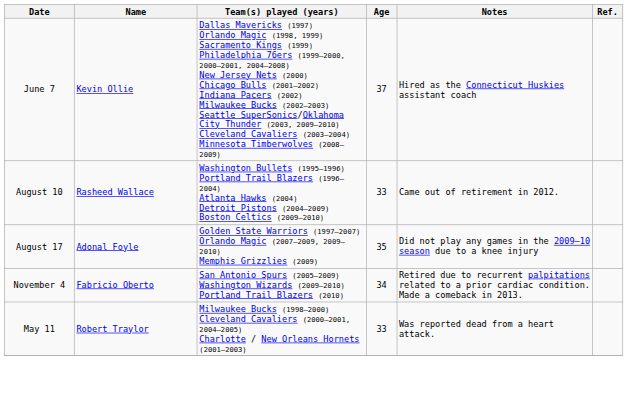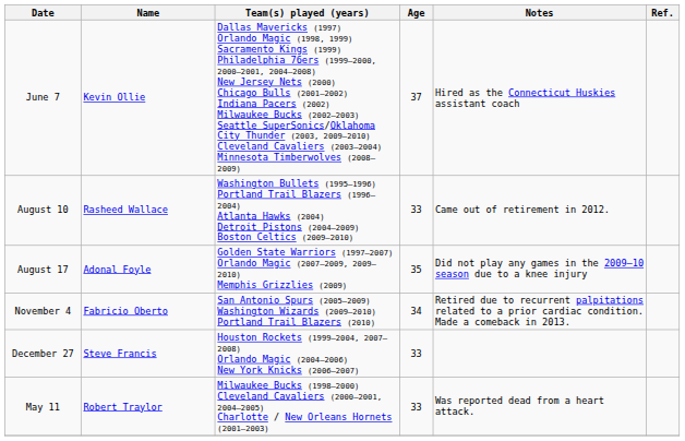 <table class="wikitable">
 <tr>
 <th style="width:100px">Date</th>
 <th style="width:180px">Name</th>
 <th style="width:250px">Team(s) played (years)</th>
 <th style="width:40px">Age</th>
 <th style="width:290px">Notes</th>
 <th style="width:40px">Ref.</th>
 </tr>
 <tr>
 <td align=center>June 7</td>
 <td><a href='#'>Kevin Ollie</a></td>
 <td><a href='#'>Dallas Mavericks</a> <small>(1997)</small><br><a href='#'>Orlando Magic</a> <small>(1998, 1999)</small><br><a href='#'>Sacramento Kings</a> <small>(1999)</small><br><a href='#'>Philadelphia 76ers</a> <small>(1999–2000, 2000–2001, 2004–2008)</small><br><a href='#'>New Jersey Nets</a> <small>(2000)</small><br><a href='#'>Chicago Bulls</a> <small>(2001–2002)</small><br><a href='#'>Indiana Pacers</a> <small>(2002)</small><br><a href='#'>Milwaukee Bucks</a> <small>(2002–2003)</small><br><a href='#'>Seattle SuperSonics</a>/<a href='#'>Oklahoma City Thunder</a> <small>(2003, 2009–2010)</small><br><a href='#'>Cleveland Cavaliers</a> <small>(2003–2004)</small><br><a href='#'>Minnesota Timberwolves</a> <small>(2008–2009)</small></td>
 <td align=center>37</td>
 <td>Hired as the <a href='#'>Connecticut Huskies</a> assistant coach</td>
 <td align=center></td>
 </tr>
 <tr>
 <td align=center>August 10</td>
 <td><a href='#'>Rasheed Wallace</a></td>
 <td><a href='#'>Washington Bullets</a> <small>(1995–1996)</small><br><a href='#'>Portland Trail Blazers</a> <small>(1996–2004)</small><br><a href='#'>Atlanta Hawks</a> <small>(2004)</small><br><a href='#'>Detroit Pistons</a> <small>(2004–2009)</small><br><a href='#'>Boston Celtics</a> <small>(2009–2010)</small></td>
 <td align=center>33</td>
 <td>Came out of retirement in 2012.</td>
 <td align=center></td>
 </tr>
 <tr>
 <td align=center>August 17</td>
 <td><a href='#'>Adonal Foyle</a></td>
 <td><a href='#'>Golden State Warriors</a> <small>(1997–2007)</small><br><a href='#'>Orlando Magic</a> <small>(2007–2009, 2009–2010)</small><br><a href='#'>Memphis Grizzlies</a> <small>(2009)</small></td>
 <td align=center>35</td>
 <td>Did not play any games in the <a href='#'>2009–10 season</a> due to a knee injury</td>
 <td align=center></td>
 </tr>
 <tr>
 <td align=center>November 4</td>
 <td><a href='#'>Fabricio Oberto</a></td>
 <td><a href='#'>San Antonio Spurs</a> <small>(2005–2009)</small><br><a href='#'>Washington Wizards</a> <small>(2009–2010)</small><br><a href='#'>Portland Trail Blazers</a> <small>(2010)</small></td>
 <td align=center>34</td>
 <td>Retired due to recurrent <a href='#'>palpitations</a> related to a prior cardiac condition. Made a comeback in 2013.</td>
 <td align=center></td>
 </tr>
 <tr>
+<td align=center>December 27</td>
+<td><a href='#'>Steve Francis</a></td>
+<td><a href='#'>Houston Rockets</a> <small>(1999–2004, 2007–2008)</small><br><a href='#'>Orlando Magic</a> <small>(2004–2006)</small><br><a href='#'>New York Knicks</a> <small>(2006–2007)</small></td>
+<td align=center>33</td>
+<td></td>
+<td align=center></td>
+</tr>
+<tr>
 <td align=center>May 11</td>
 <td><a href='#'>Robert Traylor</a></td>
 <td><a href='#'>Milwaukee Bucks</a> <small>(1998–2000)</small><br><a href='#'>Cleveland Cavaliers</a> <small>(2000–2001, 2004–2005)</small><br><a href='#'>Charlotte</a> / <a href='#'>New Orleans Hornets</a> <small>(2001–2003)</small></td>
 <td align=center>33</td>
 <td>Was reported dead from a heart attack.</td>
 <td align=center></td>
 </tr>
 <tr>
 </tr>
 </table>
